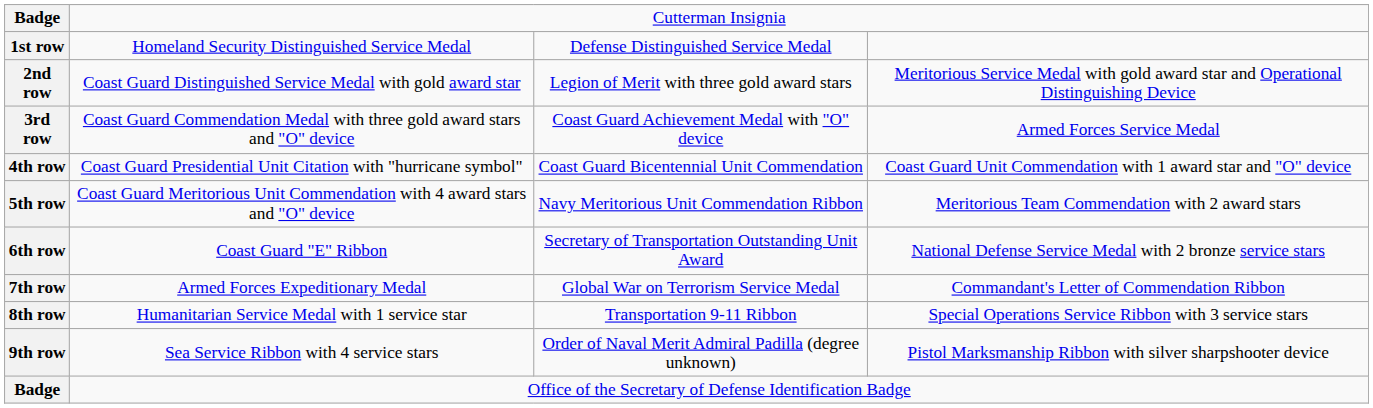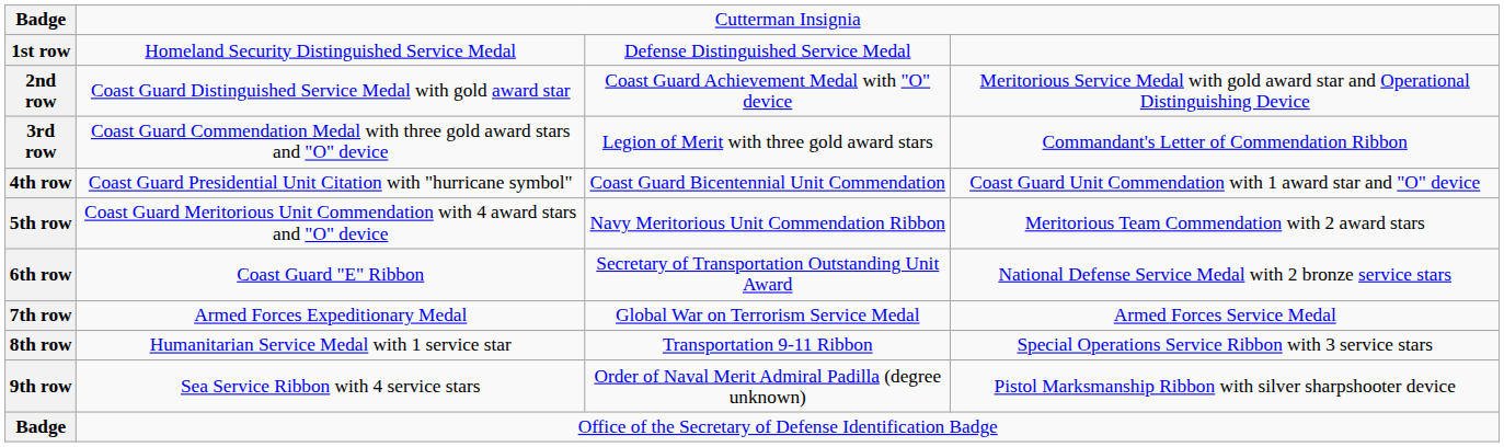 <table class="wikitable" style="margin:1em auto; text-align:center;">
 <tr>
 <th>Badge</th>
 <td align=center colspan="3"><a href='#'>Cutterman Insignia</a></td>
 </tr>
 <tr>
 <th>1st row</th>
 <td><a href='#'>Homeland Security Distinguished Service Medal</a></td>
 <td><a href='#'>Defense Distinguished Service Medal</a></td>
 </tr>
 <tr>
 <th>2nd row</th>
 <td><a href='#'>Coast Guard Distinguished Service Medal</a> with gold <a href='#'>award star</a></td>
-<td><a href='#'>Legion of Merit</a> with three gold award stars</td>
+<td><a href='#'>Coast Guard Achievement Medal</a> with <a href='#'>"O" device</a></td>
 <td><a href='#'>Meritorious Service Medal</a> with gold award star and <a href='#'>Operational Distinguishing Device</a></td>
 </tr>
 <tr>
 <th>3rd row</th>
 <td><a href='#'>Coast Guard Commendation Medal</a> with three gold award stars and <a href='#'>"O" device</a></td>
-<td><a href='#'>Coast Guard Achievement Medal</a> with <a href='#'>"O" device</a></td>
-<td><a href='#'>Armed Forces Service Medal</a></td>
+<td><a href='#'>Legion of Merit</a> with three gold award stars</td>
+<td><a href='#'>Commandant's Letter of Commendation Ribbon</a></td>
 </tr>
 <tr>
 <th>4th row</th>
 <td><a href='#'>Coast Guard Presidential Unit Citation</a> with "hurricane symbol"</td>
 <td><a href='#'>Coast Guard Bicentennial Unit Commendation</a></td>
 <td><a href='#'>Coast Guard Unit Commendation</a> with 1 award star and <a href='#'>"O" device</a></td>
 </tr>
 <tr>
 <th>5th row</th>
 <td><a href='#'>Coast Guard Meritorious Unit Commendation</a> with 4 award stars and <a href='#'>"O" device</a></td>
 <td><a href='#'>Navy Meritorious Unit Commendation Ribbon</a></td>
 <td><a href='#'>Meritorious Team Commendation</a> with 2 award stars</td>
 </tr>
 <tr>
 <th>6th row</th>
 <td><a href='#'>Coast Guard "E" Ribbon</a></td>
 <td><a href='#'>Secretary of Transportation Outstanding Unit Award</a></td>
 <td><a href='#'>National Defense Service Medal</a> with 2 bronze <a href='#'>service stars</a></td>
 </tr>
 <tr>
 <th>7th row</th>
 <td><a href='#'>Armed Forces Expeditionary Medal</a></td>
 <td><a href='#'>Global War on Terrorism Service Medal</a></td>
-<td><a href='#'>Commandant's Letter of Commendation Ribbon</a></td>
+<td><a href='#'>Armed Forces Service Medal</a></td>
 </tr>
 <tr>
 <th>8th row</th>
 <td><a href='#'>Humanitarian Service Medal</a> with 1 service star</td>
 <td><a href='#'>Transportation 9-11 Ribbon</a></td>
 <td><a href='#'>Special Operations Service Ribbon</a> with 3 service stars</td>
 </tr>
 <tr>
 <th>9th row</th>
 <td><a href='#'>Sea Service Ribbon</a> with 4 service stars</td>
 <td><a href='#'>Order of Naval Merit Admiral Padilla</a> (degree unknown)</td>
 <td><a href='#'>Pistol Marksmanship Ribbon</a> with silver sharpshooter device</td>
 </tr>
 <tr>
 <th>Badge</th>
 <td align=center colspan="3"><a href='#'>Office of the Secretary of Defense Identification Badge</a></td>
 </tr>
 </table>
